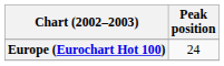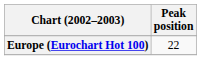 <table class="wikitable sortable plainrowheaders" style="text-align:center">
 <tr>
 <th scope="col">Chart (2002–2003)</th>
 <th scope="col">Peak<br>position</th>
 </tr>
 <tr>
 </tr>
 <tr>
 </tr>
 <tr>
 </tr>
 <tr>
 <th scope="row">Europe (<a href='#'>Eurochart Hot 100</a>)</th>
-<td>24</td>
+<td>22</td>
 </tr>
 <tr>
 </tr>
 <tr>
 </tr>
 <tr>
 </tr>
 <tr>
 </tr>
 <tr>
 </tr>
 <tr>
 </tr>
 <tr>
 </tr>
 </table>
